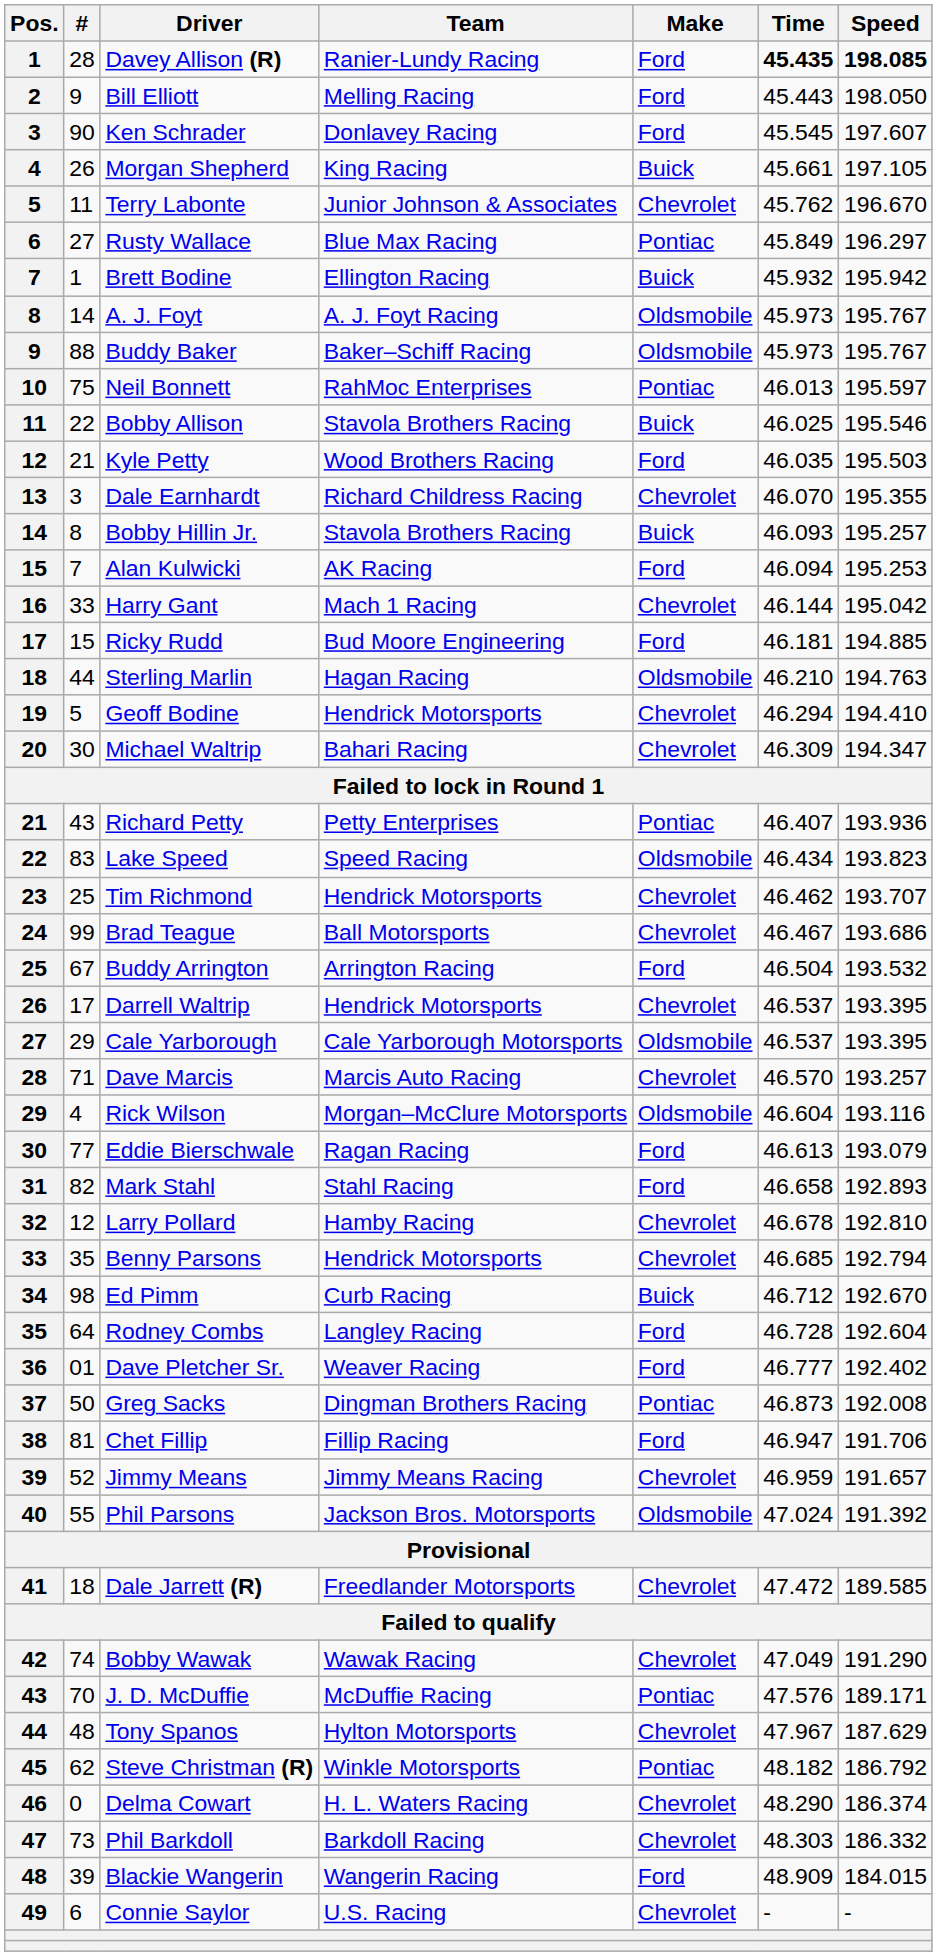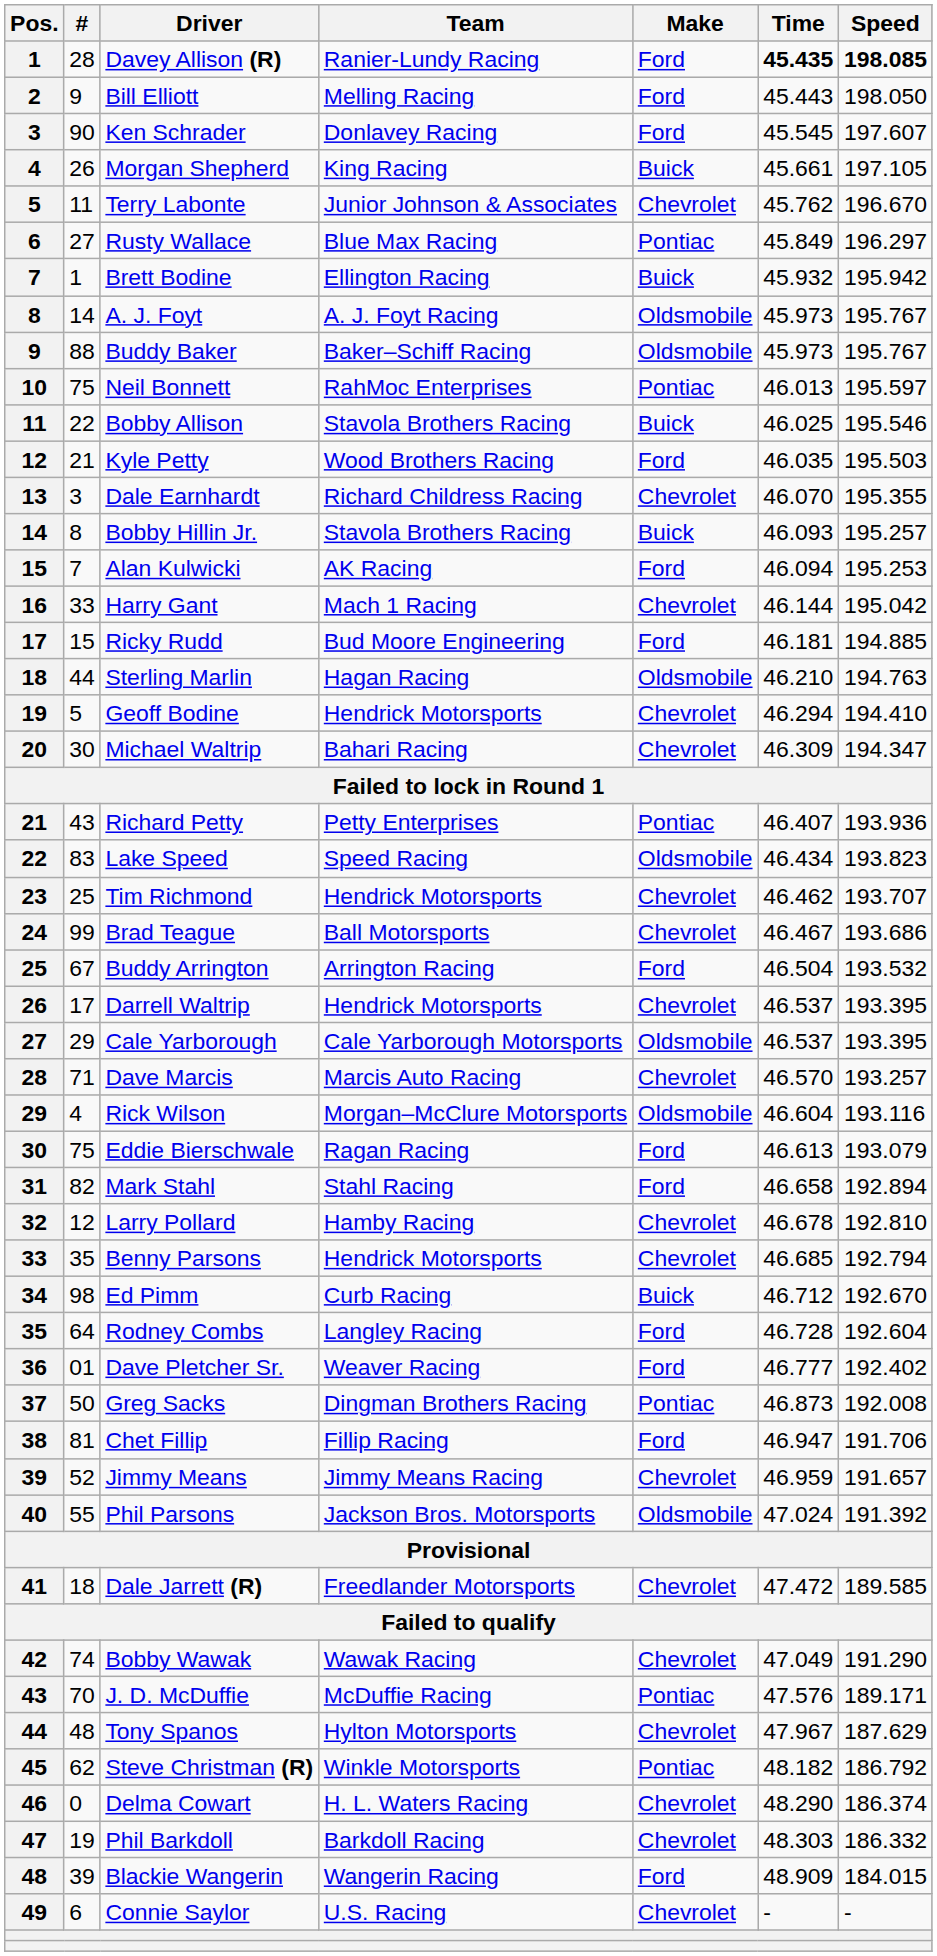 <table class="wikitable" style="font-size:95%">
 <tr>
 <th>Pos.</th>
 <th>#</th>
 <th>Driver</th>
 <th>Team</th>
 <th>Make</th>
 <th>Time</th>
 <th>Speed</th>
 </tr>
 <tr>
 <th>1</th>
 <td>28</td>
 <td><a href='#'>Davey Allison</a> <strong>(R)</strong></td>
 <td><a href='#'>Ranier-Lundy Racing</a></td>
 <td><a href='#'>Ford</a></td>
 <td><strong>45.435</strong></td>
 <td><strong>198.085</strong></td>
 </tr>
 <tr>
 <th>2</th>
 <td>9</td>
 <td><a href='#'>Bill Elliott</a></td>
 <td><a href='#'>Melling Racing</a></td>
 <td><a href='#'>Ford</a></td>
 <td>45.443</td>
 <td>198.050</td>
 </tr>
 <tr>
 <th>3</th>
 <td>90</td>
 <td><a href='#'>Ken Schrader</a></td>
 <td><a href='#'>Donlavey Racing</a></td>
 <td><a href='#'>Ford</a></td>
 <td>45.545</td>
 <td>197.607</td>
 </tr>
 <tr>
 <th>4</th>
 <td>26</td>
 <td><a href='#'>Morgan Shepherd</a></td>
 <td><a href='#'>King Racing</a></td>
 <td><a href='#'>Buick</a></td>
 <td>45.661</td>
 <td>197.105</td>
 </tr>
 <tr>
 <th>5</th>
 <td>11</td>
 <td><a href='#'>Terry Labonte</a></td>
 <td><a href='#'>Junior Johnson & Associates</a></td>
 <td><a href='#'>Chevrolet</a></td>
 <td>45.762</td>
 <td>196.670</td>
 </tr>
 <tr>
 <th>6</th>
 <td>27</td>
 <td><a href='#'>Rusty Wallace</a></td>
 <td><a href='#'>Blue Max Racing</a></td>
 <td><a href='#'>Pontiac</a></td>
 <td>45.849</td>
 <td>196.297</td>
 </tr>
 <tr>
 <th>7</th>
 <td>1</td>
 <td><a href='#'>Brett Bodine</a></td>
 <td><a href='#'>Ellington Racing</a></td>
 <td><a href='#'>Buick</a></td>
 <td>45.932</td>
 <td>195.942</td>
 </tr>
 <tr>
 <th>8</th>
 <td>14</td>
 <td><a href='#'>A. J. Foyt</a></td>
 <td><a href='#'>A. J. Foyt Racing</a></td>
 <td><a href='#'>Oldsmobile</a></td>
 <td>45.973</td>
 <td>195.767</td>
 </tr>
 <tr>
 <th>9</th>
 <td>88</td>
 <td><a href='#'>Buddy Baker</a></td>
 <td><a href='#'>Baker–Schiff Racing</a></td>
 <td><a href='#'>Oldsmobile</a></td>
 <td>45.973</td>
 <td>195.767</td>
 </tr>
 <tr>
 <th>10</th>
 <td>75</td>
 <td><a href='#'>Neil Bonnett</a></td>
 <td><a href='#'>RahMoc Enterprises</a></td>
 <td><a href='#'>Pontiac</a></td>
 <td>46.013</td>
 <td>195.597</td>
 </tr>
 <tr>
 <th>11</th>
 <td>22</td>
 <td><a href='#'>Bobby Allison</a></td>
 <td><a href='#'>Stavola Brothers Racing</a></td>
 <td><a href='#'>Buick</a></td>
 <td>46.025</td>
 <td>195.546</td>
 </tr>
 <tr>
 <th>12</th>
 <td>21</td>
 <td><a href='#'>Kyle Petty</a></td>
 <td><a href='#'>Wood Brothers Racing</a></td>
 <td><a href='#'>Ford</a></td>
 <td>46.035</td>
 <td>195.503</td>
 </tr>
 <tr>
 <th>13</th>
 <td>3</td>
 <td><a href='#'>Dale Earnhardt</a></td>
 <td><a href='#'>Richard Childress Racing</a></td>
 <td><a href='#'>Chevrolet</a></td>
 <td>46.070</td>
 <td>195.355</td>
 </tr>
 <tr>
 <th>14</th>
 <td>8</td>
 <td><a href='#'>Bobby Hillin Jr.</a></td>
 <td><a href='#'>Stavola Brothers Racing</a></td>
 <td><a href='#'>Buick</a></td>
 <td>46.093</td>
 <td>195.257</td>
 </tr>
 <tr>
 <th>15</th>
 <td>7</td>
 <td><a href='#'>Alan Kulwicki</a></td>
 <td><a href='#'>AK Racing</a></td>
 <td><a href='#'>Ford</a></td>
 <td>46.094</td>
 <td>195.253</td>
 </tr>
 <tr>
 <th>16</th>
 <td>33</td>
 <td><a href='#'>Harry Gant</a></td>
 <td><a href='#'>Mach 1 Racing</a></td>
 <td><a href='#'>Chevrolet</a></td>
 <td>46.144</td>
 <td>195.042</td>
 </tr>
 <tr>
 <th>17</th>
 <td>15</td>
 <td><a href='#'>Ricky Rudd</a></td>
 <td><a href='#'>Bud Moore Engineering</a></td>
 <td><a href='#'>Ford</a></td>
 <td>46.181</td>
 <td>194.885</td>
 </tr>
 <tr>
 <th>18</th>
 <td>44</td>
 <td><a href='#'>Sterling Marlin</a></td>
 <td><a href='#'>Hagan Racing</a></td>
 <td><a href='#'>Oldsmobile</a></td>
 <td>46.210</td>
 <td>194.763</td>
 </tr>
 <tr>
 <th>19</th>
 <td>5</td>
 <td><a href='#'>Geoff Bodine</a></td>
 <td><a href='#'>Hendrick Motorsports</a></td>
 <td><a href='#'>Chevrolet</a></td>
 <td>46.294</td>
 <td>194.410</td>
 </tr>
 <tr>
 <th>20</th>
 <td>30</td>
 <td><a href='#'>Michael Waltrip</a></td>
 <td><a href='#'>Bahari Racing</a></td>
 <td><a href='#'>Chevrolet</a></td>
 <td>46.309</td>
 <td>194.347</td>
 </tr>
 <tr>
 <th colspan="7">Failed to lock in Round 1</th>
 </tr>
 <tr>
 <th>21</th>
 <td>43</td>
 <td><a href='#'>Richard Petty</a></td>
 <td><a href='#'>Petty Enterprises</a></td>
 <td><a href='#'>Pontiac</a></td>
 <td>46.407</td>
 <td>193.936</td>
 </tr>
 <tr>
 <th>22</th>
 <td>83</td>
 <td><a href='#'>Lake Speed</a></td>
 <td><a href='#'>Speed Racing</a></td>
 <td><a href='#'>Oldsmobile</a></td>
 <td>46.434</td>
 <td>193.823</td>
 </tr>
 <tr>
 <th>23</th>
 <td>25</td>
 <td><a href='#'>Tim Richmond</a></td>
 <td><a href='#'>Hendrick Motorsports</a></td>
 <td><a href='#'>Chevrolet</a></td>
 <td>46.462</td>
 <td>193.707</td>
 </tr>
 <tr>
 <th>24</th>
 <td>99</td>
 <td><a href='#'>Brad Teague</a></td>
 <td><a href='#'>Ball Motorsports</a></td>
 <td><a href='#'>Chevrolet</a></td>
 <td>46.467</td>
 <td>193.686</td>
 </tr>
 <tr>
 <th>25</th>
 <td>67</td>
 <td><a href='#'>Buddy Arrington</a></td>
 <td><a href='#'>Arrington Racing</a></td>
 <td><a href='#'>Ford</a></td>
 <td>46.504</td>
 <td>193.532</td>
 </tr>
 <tr>
 <th>26</th>
 <td>17</td>
 <td><a href='#'>Darrell Waltrip</a></td>
 <td><a href='#'>Hendrick Motorsports</a></td>
 <td><a href='#'>Chevrolet</a></td>
 <td>46.537</td>
 <td>193.395</td>
 </tr>
 <tr>
 <th>27</th>
 <td>29</td>
 <td><a href='#'>Cale Yarborough</a></td>
 <td><a href='#'>Cale Yarborough Motorsports</a></td>
 <td><a href='#'>Oldsmobile</a></td>
 <td>46.537</td>
 <td>193.395</td>
 </tr>
 <tr>
 <th>28</th>
 <td>71</td>
 <td><a href='#'>Dave Marcis</a></td>
 <td><a href='#'>Marcis Auto Racing</a></td>
 <td><a href='#'>Chevrolet</a></td>
 <td>46.570</td>
 <td>193.257</td>
 </tr>
 <tr>
 <th>29</th>
 <td>4</td>
 <td><a href='#'>Rick Wilson</a></td>
 <td><a href='#'>Morgan–McClure Motorsports</a></td>
 <td><a href='#'>Oldsmobile</a></td>
 <td>46.604</td>
 <td>193.116</td>
 </tr>
 <tr>
 <th>30</th>
-<td>77</td>
+<td>75</td>
 <td><a href='#'>Eddie Bierschwale</a></td>
 <td><a href='#'>Ragan Racing</a></td>
 <td><a href='#'>Ford</a></td>
 <td>46.613</td>
 <td>193.079</td>
 </tr>
 <tr>
 <th>31</th>
 <td>82</td>
 <td><a href='#'>Mark Stahl</a></td>
 <td><a href='#'>Stahl Racing</a></td>
 <td><a href='#'>Ford</a></td>
 <td>46.658</td>
-<td>192.893</td>
+<td>192.894</td>
 </tr>
 <tr>
 <th>32</th>
 <td>12</td>
 <td><a href='#'>Larry Pollard</a></td>
 <td><a href='#'>Hamby Racing</a></td>
 <td><a href='#'>Chevrolet</a></td>
 <td>46.678</td>
 <td>192.810</td>
 </tr>
 <tr>
 <th>33</th>
 <td>35</td>
 <td><a href='#'>Benny Parsons</a></td>
 <td><a href='#'>Hendrick Motorsports</a></td>
 <td><a href='#'>Chevrolet</a></td>
 <td>46.685</td>
 <td>192.794</td>
 </tr>
 <tr>
 <th>34</th>
 <td>98</td>
 <td><a href='#'>Ed Pimm</a></td>
 <td><a href='#'>Curb Racing</a></td>
 <td><a href='#'>Buick</a></td>
 <td>46.712</td>
 <td>192.670</td>
 </tr>
 <tr>
 <th>35</th>
 <td>64</td>
 <td><a href='#'>Rodney Combs</a></td>
 <td><a href='#'>Langley Racing</a></td>
 <td><a href='#'>Ford</a></td>
 <td>46.728</td>
 <td>192.604</td>
 </tr>
 <tr>
 <th>36</th>
 <td>01</td>
 <td><a href='#'>Dave Pletcher Sr.</a></td>
 <td><a href='#'>Weaver Racing</a></td>
 <td><a href='#'>Ford</a></td>
 <td>46.777</td>
 <td>192.402</td>
 </tr>
 <tr>
 <th>37</th>
 <td>50</td>
 <td><a href='#'>Greg Sacks</a></td>
 <td><a href='#'>Dingman Brothers Racing</a></td>
 <td><a href='#'>Pontiac</a></td>
 <td>46.873</td>
 <td>192.008</td>
 </tr>
 <tr>
 <th>38</th>
 <td>81</td>
 <td><a href='#'>Chet Fillip</a></td>
 <td><a href='#'>Fillip Racing</a></td>
 <td><a href='#'>Ford</a></td>
 <td>46.947</td>
 <td>191.706</td>
 </tr>
 <tr>
 <th>39</th>
 <td>52</td>
 <td><a href='#'>Jimmy Means</a></td>
 <td><a href='#'>Jimmy Means Racing</a></td>
 <td><a href='#'>Chevrolet</a></td>
 <td>46.959</td>
 <td>191.657</td>
 </tr>
 <tr>
 <th>40</th>
 <td>55</td>
 <td><a href='#'>Phil Parsons</a></td>
 <td><a href='#'>Jackson Bros. Motorsports</a></td>
 <td><a href='#'>Oldsmobile</a></td>
 <td>47.024</td>
 <td>191.392</td>
 </tr>
 <tr>
 <th colspan="7">Provisional</th>
 </tr>
 <tr>
 <th>41</th>
 <td>18</td>
 <td><a href='#'>Dale Jarrett</a> <strong>(R)</strong></td>
 <td><a href='#'>Freedlander Motorsports</a></td>
 <td><a href='#'>Chevrolet</a></td>
 <td>47.472</td>
 <td>189.585</td>
 </tr>
 <tr>
 <th colspan="7">Failed to qualify</th>
 </tr>
 <tr>
 <th>42</th>
 <td>74</td>
 <td><a href='#'>Bobby Wawak</a></td>
 <td><a href='#'>Wawak Racing</a></td>
 <td><a href='#'>Chevrolet</a></td>
 <td>47.049</td>
 <td>191.290</td>
 </tr>
 <tr>
 <th>43</th>
 <td>70</td>
 <td><a href='#'>J. D. McDuffie</a></td>
 <td><a href='#'>McDuffie Racing</a></td>
 <td><a href='#'>Pontiac</a></td>
 <td>47.576</td>
 <td>189.171</td>
 </tr>
 <tr>
 <th>44</th>
 <td>48</td>
 <td><a href='#'>Tony Spanos</a></td>
 <td><a href='#'>Hylton Motorsports</a></td>
 <td><a href='#'>Chevrolet</a></td>
 <td>47.967</td>
 <td>187.629</td>
 </tr>
 <tr>
 <th>45</th>
 <td>62</td>
 <td><a href='#'>Steve Christman</a> <strong>(R)</strong></td>
 <td><a href='#'>Winkle Motorsports</a></td>
 <td><a href='#'>Pontiac</a></td>
 <td>48.182</td>
 <td>186.792</td>
 </tr>
 <tr>
 <th>46</th>
 <td>0</td>
 <td><a href='#'>Delma Cowart</a></td>
 <td><a href='#'>H. L. Waters Racing</a></td>
 <td><a href='#'>Chevrolet</a></td>
 <td>48.290</td>
 <td>186.374</td>
 </tr>
 <tr>
 <th>47</th>
-<td>73</td>
+<td>19</td>
 <td><a href='#'>Phil Barkdoll</a></td>
 <td><a href='#'>Barkdoll Racing</a></td>
 <td><a href='#'>Chevrolet</a></td>
 <td>48.303</td>
 <td>186.332</td>
 </tr>
 <tr>
 <th>48</th>
 <td>39</td>
 <td><a href='#'>Blackie Wangerin</a></td>
 <td><a href='#'>Wangerin Racing</a></td>
 <td><a href='#'>Ford</a></td>
 <td>48.909</td>
 <td>184.015</td>
 </tr>
 <tr>
 <th>49</th>
 <td>6</td>
 <td><a href='#'>Connie Saylor</a></td>
 <td><a href='#'>U.S. Racing</a></td>
 <td><a href='#'>Chevrolet</a></td>
 <td>-</td>
 <td>-</td>
 </tr>
 <tr>
 <th colspan="7"></th>
 </tr>
 <tr>
 <th colspan="7"></th>
 </tr>
 </table>
